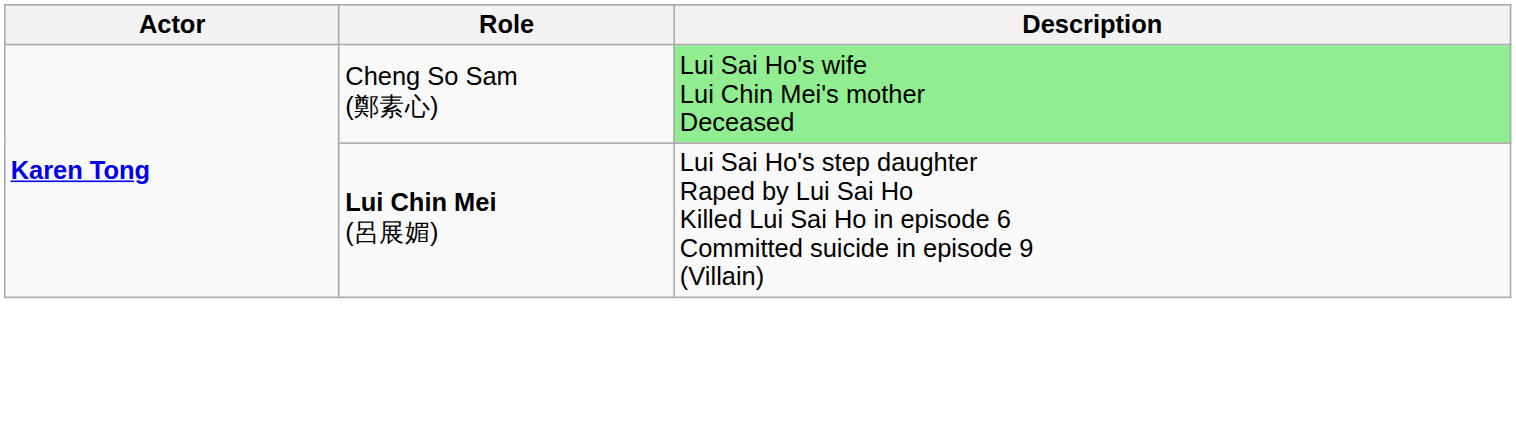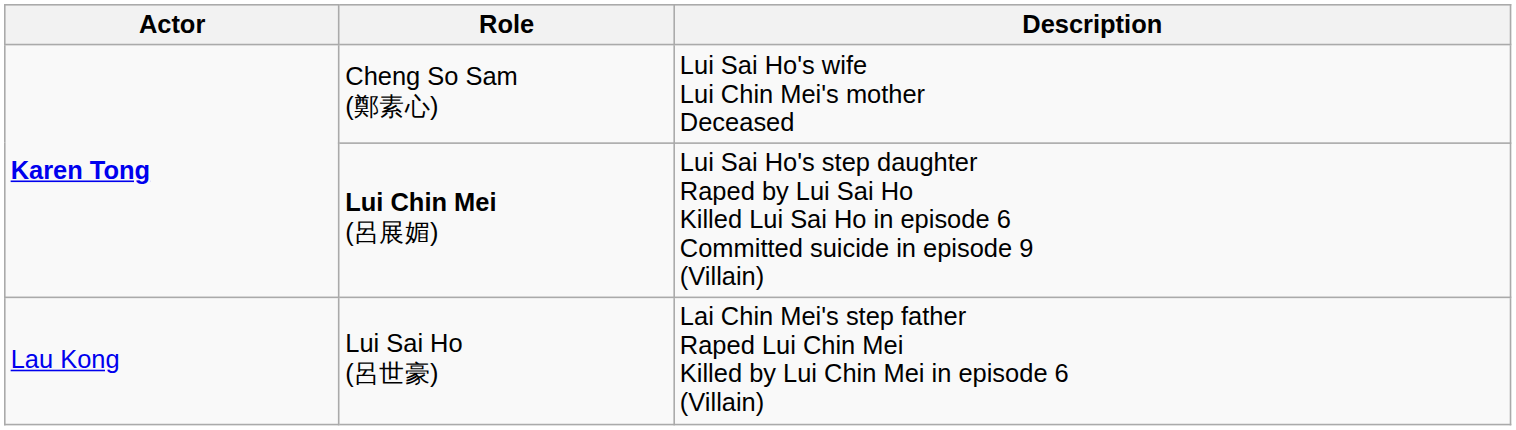 <table class="wikitable" width="75%">
 <tr>
 <th style="width:6%">Actor</th>
 <th style="width:6%">Role</th>
 <th style="width:15%">Description</th>
 </tr>
 <tr>
 <td rowspan="2"><strong><a href='#'>Karen Tong</a></strong></td>
 <td>Cheng So Sam<br>(鄭素心)</td>
-<td style="background: lightgreen;">Lui Sai Ho's wife<br>Lui Chin Mei's mother<br>Deceased</td>
+<td>Lui Sai Ho's wife<br>Lui Chin Mei's mother<br>Deceased</td>
 </tr>
 <tr>
 <td><strong>Lui Chin Mei</strong><br>(呂展媚)</td>
 <td>Lui Sai Ho's step daughter<br>Raped by Lui Sai Ho<br>Killed Lui Sai Ho in episode 6<br>Committed suicide in episode 9<br>(Villain)</td>
 </tr>
+<tr>
+<td><a href='#'>Lau Kong</a></td>
+<td>Lui Sai Ho<br>(呂世豪)</td>
+<td>Lai Chin Mei's step father<br>Raped Lui Chin Mei<br>Killed by Lui Chin Mei in episode 6<br>(Villain)</td>
+</tr>
 </table>
